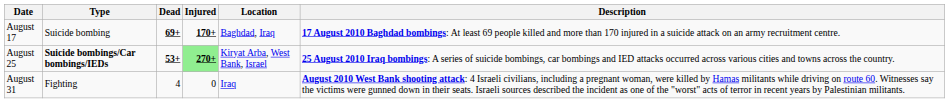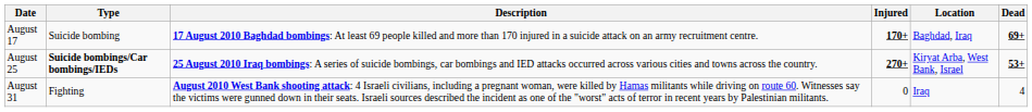 <table class="wikitable sortable" id="terrorIncidents2010Aug">
 <tr>
 <th>Date</th>
 <th>Type</th>
-<th>Dead</th>
+<th>Description</th>
 <th>Injured</th>
 <th>Location</th>
-<th>Description</th>
+<th>Dead</th>
 </tr>
 <tr>
 <td>August 17</td>
 <td>Suicide bombing</td>
-<td align="right"><strong><u>69+</u></strong></td>
+<td><strong><a href='#'>17 August 2010 Baghdad bombings</a></strong>: At least 69 people killed and more than 170 injured in a suicide attack on an army recruitment centre.</td>
 <td align="right"><strong><u>170+</u></strong></td>
 <td><a href='#'>Baghdad</a>, <a href='#'>Iraq</a></td>
-<td><strong><a href='#'>17 August 2010 Baghdad bombings</a></strong>: At least 69 people killed and more than 170 injured in a suicide attack on an army recruitment centre.</td>
+<td align="right"><strong><u>69+</u></strong></td>
 </tr>
 <tr>
 <td>August 25</td>
 <td><strong>Suicide bombings/Car bombings/IEDs</strong></td>
+<td><strong><a href='#'>25 August 2010 Iraq bombings</a></strong>: A series of suicide bombings, car bombings and IED attacks occurred across various cities and towns across the country.</td>
+<td align="right"><strong><u>270+</u></strong></td>
+<td><a href='#'>Kiryat Arba</a>, <a href='#'>West Bank</a>, <a href='#'>Israel</a></td>
 <td align="right"><strong><u>53+</u></strong></td>
-<td align="right" style="background: lightgreen;"><strong><u>270+</u></strong></td>
-<td><a href='#'>Kiryat Arba</a>, <a href='#'>West Bank</a>, <a href='#'>Israel</a></td>
-<td><strong><a href='#'>25 August 2010 Iraq bombings</a></strong>: A series of suicide bombings, car bombings and IED attacks occurred across various cities and towns across the country.</td>
 </tr>
 <tr>
 <td>August 31</td>
 <td>Fighting</td>
-<td align="right">4</td>
+<td><strong><a href='#'>August 2010 West Bank shooting attack</a></strong>: 4 Israeli civilians, including a pregnant woman, were killed by <a href='#'>Hamas</a> militants while driving on <a href='#'>route 60</a>. Witnesses say the victims were gunned down in their seats. Israeli sources described the incident as one of the "worst" acts of terror in recent years by Palestinian militants.</td>
 <td align="right">0</td>
 <td><a href='#'>Iraq</a></td>
-<td><strong><a href='#'>August 2010 West Bank shooting attack</a></strong>: 4 Israeli civilians, including a pregnant woman, were killed by <a href='#'>Hamas</a> militants while driving on <a href='#'>route 60</a>. Witnesses say the victims were gunned down in their seats. Israeli sources described the incident as one of the "worst" acts of terror in recent years by Palestinian militants.</td>
+<td align="right">4</td>
 </tr>
 </table>
